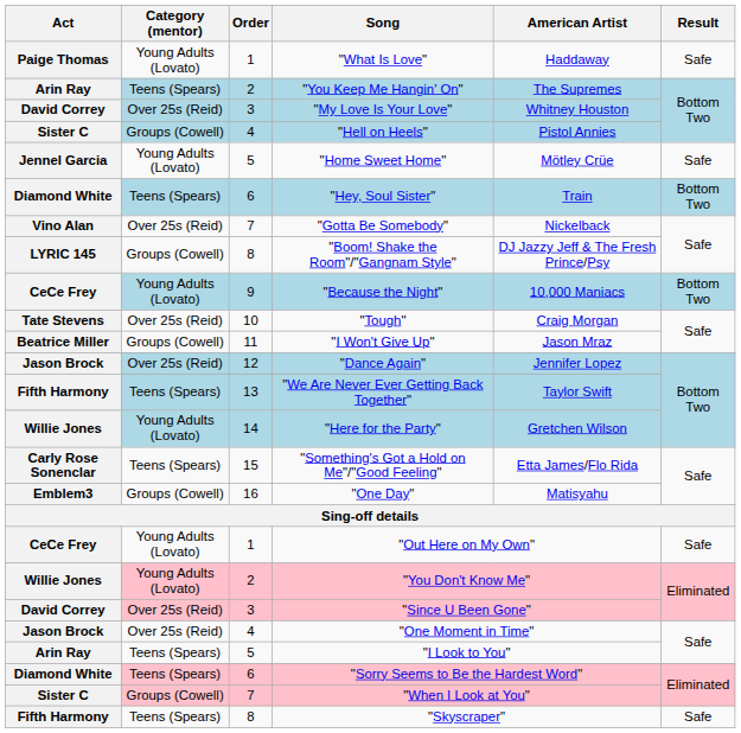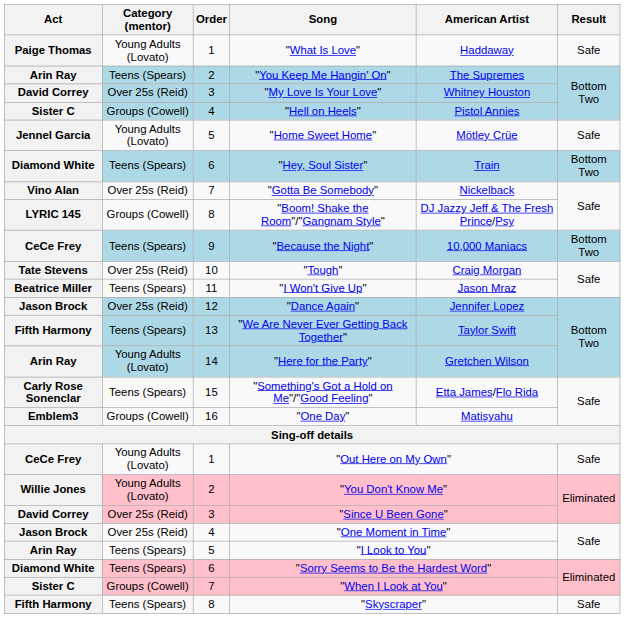 <table class="wikitable plainrowheaders" style="text-align:center;">
 <tr>
 <th scope="col">Act</th>
 <th scope="col">Category (mentor)</th>
 <th scope="col">Order</th>
 <th scope="col">Song</th>
 <th scope="col">American Artist</th>
 <th scope="col">Result</th>
 </tr>
 <tr>
 <th scope="row">Paige Thomas</th>
 <td>Young Adults (Lovato)</td>
 <td>1</td>
 <td>"<a href='#'>What Is Love</a>"</td>
 <td><a href='#'>Haddaway</a></td>
 <td>Safe</td>
 </tr>
 <tr style="background:lightblue;">
 <th scope="row">Arin Ray</th>
 <td>Teens (Spears)</td>
 <td>2</td>
 <td>"<a href='#'>You Keep Me Hangin' On</a>"</td>
 <td><a href='#'>The Supremes</a></td>
 <td rowspan=3>Bottom Two</td>
 </tr>
 <tr style="background:lightblue;">
 <th scope="row">David Correy</th>
 <td>Over 25s (Reid)</td>
 <td>3</td>
 <td>"<a href='#'>My Love Is Your Love</a>"</td>
 <td><a href='#'>Whitney Houston</a></td>
 </tr>
 <tr style="background:lightblue;">
 <th scope="row">Sister C</th>
 <td>Groups (Cowell)</td>
 <td>4</td>
 <td>"<a href='#'>Hell on Heels</a>"</td>
 <td><a href='#'>Pistol Annies</a></td>
 </tr>
 <tr>
 <th scope="row">Jennel Garcia</th>
 <td>Young Adults (Lovato)</td>
 <td>5</td>
 <td>"<a href='#'>Home Sweet Home</a>"</td>
 <td><a href='#'>Mötley Crüe</a></td>
 <td>Safe</td>
 </tr>
 <tr style="background:lightblue;">
 <th scope="row">Diamond White</th>
 <td>Teens (Spears)</td>
 <td>6</td>
 <td>"<a href='#'>Hey, Soul Sister</a>"</td>
 <td><a href='#'>Train</a></td>
 <td>Bottom Two</td>
 </tr>
 <tr>
 <th scope="row">Vino Alan</th>
 <td>Over 25s (Reid)</td>
 <td>7</td>
 <td>"<a href='#'>Gotta Be Somebody</a>"</td>
 <td><a href='#'>Nickelback</a></td>
 <td rowspan=2>Safe</td>
 </tr>
 <tr>
 <th scope="row">LYRIC 145</th>
 <td>Groups (Cowell)</td>
 <td>8</td>
 <td>"<a href='#'>Boom! Shake the Room</a>"/"<a href='#'>Gangnam Style</a>"</td>
 <td><a href='#'>DJ Jazzy Jeff & The Fresh Prince</a>/<a href='#'>Psy</a></td>
 </tr>
 <tr style="background:lightblue;">
 <th scope="row">CeCe Frey</th>
-<td>Young Adults (Lovato)</td>
+<td>Teens (Spears)</td>
 <td>9</td>
 <td>"<a href='#'>Because the Night</a>"</td>
 <td><a href='#'>10,000 Maniacs</a></td>
 <td>Bottom Two</td>
 </tr>
 <tr>
 <th scope="row">Tate Stevens</th>
 <td>Over 25s (Reid)</td>
 <td>10</td>
 <td>"<a href='#'>Tough</a>"</td>
 <td><a href='#'>Craig Morgan</a></td>
 <td rowspan=2>Safe</td>
 </tr>
 <tr>
 <th scope="row">Beatrice Miller</th>
-<td>Groups (Cowell)</td>
+<td>Teens (Spears)</td>
 <td>11</td>
 <td>"<a href='#'>I Won't Give Up</a>"</td>
 <td><a href='#'>Jason Mraz</a></td>
 </tr>
 <tr style="background:lightblue;">
 <th scope="row">Jason Brock</th>
 <td>Over 25s (Reid)</td>
 <td>12</td>
 <td>"<a href='#'>Dance Again</a>"</td>
 <td><a href='#'>Jennifer Lopez</a></td>
 <td rowspan=3>Bottom Two</td>
 </tr>
 <tr style="background:lightblue;">
 <th scope="row">Fifth Harmony</th>
 <td>Teens (Spears)</td>
 <td>13</td>
 <td>"<a href='#'>We Are Never Ever Getting Back Together</a>"</td>
 <td><a href='#'>Taylor Swift</a></td>
 </tr>
 <tr style="background:lightblue;">
-<th scope="row">Willie Jones</th>
+<th scope="row">Arin Ray</th>
 <td>Young Adults (Lovato)</td>
 <td>14</td>
 <td>"<a href='#'>Here for the Party</a>"</td>
 <td><a href='#'>Gretchen Wilson</a></td>
 </tr>
 <tr>
 <th scope="row">Carly Rose Sonenclar</th>
 <td>Teens (Spears)</td>
 <td>15</td>
 <td>"<a href='#'>Something's Got a Hold on Me</a>"/"<a href='#'>Good Feeling</a>"</td>
 <td><a href='#'>Etta James</a>/<a href='#'>Flo Rida</a></td>
 <td rowspan=2>Safe</td>
 </tr>
 <tr>
 <th scope="row">Emblem3</th>
 <td>Groups (Cowell)</td>
 <td>16</td>
 <td>"<a href='#'>One Day</a>"</td>
 <td><a href='#'>Matisyahu</a></td>
 </tr>
 <tr>
 <th colspan="6">Sing-off details</th>
 </tr>
 <tr>
 <th scope="row">CeCe Frey</th>
 <td>Young Adults (Lovato)</td>
 <td>1</td>
 <td colspan="2">"<a href='#'>Out Here on My Own</a>"</td>
 <td>Safe</td>
 </tr>
 <tr style="background:pink;">
 <th scope="row">Willie Jones</th>
 <td>Young Adults (Lovato)</td>
 <td>2</td>
 <td colspan="2">"<a href='#'>You Don't Know Me</a>"</td>
 <td rowspan=2>Eliminated</td>
 </tr>
 <tr>
 <th scope="row">David Correy</th>
 <td style="background:pink;">Over 25s (Reid)</td>
 <td style="background:pink;">3</td>
 <td colspan="2" style="background:pink;">"<a href='#'>Since U Been Gone</a>"</td>
 </tr>
 <tr>
 <th scope="row">Jason Brock</th>
 <td>Over 25s (Reid)</td>
 <td>4</td>
 <td colspan="2">"<a href='#'>One Moment in Time</a>"</td>
 <td rowspan=2>Safe</td>
 </tr>
 <tr>
 <th scope="row">Arin Ray</th>
 <td>Teens (Spears)</td>
 <td>5</td>
 <td colspan="2">"<a href='#'>I Look to You</a>"</td>
 </tr>
 <tr style="background:pink;">
 <th scope="row">Diamond White</th>
 <td>Teens (Spears)</td>
 <td>6</td>
 <td colspan="2">"<a href='#'>Sorry Seems to Be the Hardest Word</a>"</td>
 <td rowspan=2>Eliminated</td>
 </tr>
 <tr>
 <th scope="row">Sister C</th>
 <td style="background:pink;">Groups (Cowell)</td>
 <td style="background:pink;">7</td>
 <td colspan="2" style="background:pink;">"<a href='#'>When I Look at You</a>"</td>
 </tr>
 <tr>
 <th scope="row">Fifth Harmony</th>
 <td>Teens (Spears)</td>
 <td>8</td>
 <td colspan="2">"<a href='#'>Skyscraper</a>"</td>
 <td>Safe</td>
 </tr>
 </table>
